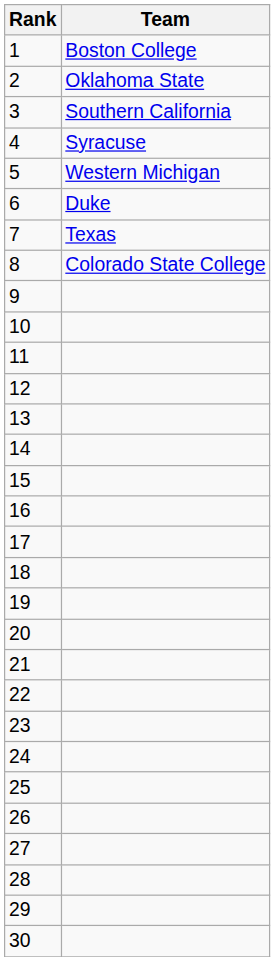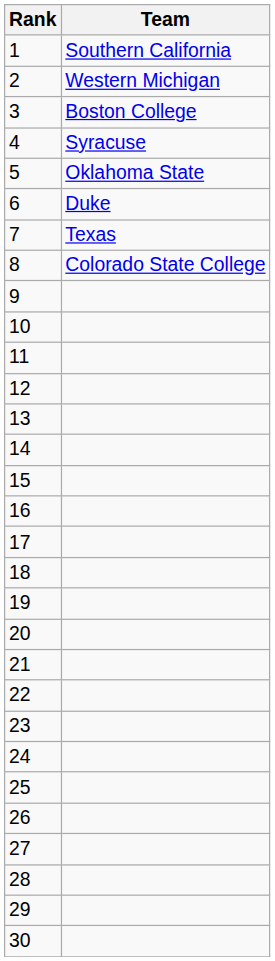 <table class=wikitable>
 <tr>
 <th>Rank</th>
 <th>Team</th>
 </tr>
 <tr>
 <td>1</td>
-<td><a href='#'>Boston College</a></td>
+<td><a href='#'>Southern California</a></td>
 </tr>
 <tr>
 <td>2</td>
-<td><a href='#'>Oklahoma State</a></td>
+<td><a href='#'>Western Michigan</a></td>
 </tr>
 <tr>
 <td>3</td>
-<td><a href='#'>Southern California</a></td>
+<td><a href='#'>Boston College</a></td>
 </tr>
 <tr>
 <td>4</td>
 <td><a href='#'>Syracuse</a></td>
 </tr>
 <tr>
 <td>5</td>
-<td><a href='#'>Western Michigan</a></td>
+<td><a href='#'>Oklahoma State</a></td>
 </tr>
 <tr>
 <td>6</td>
 <td><a href='#'>Duke</a></td>
 </tr>
 <tr>
 <td>7</td>
 <td><a href='#'>Texas</a></td>
 </tr>
 <tr>
 <td>8</td>
 <td><a href='#'>Colorado State College</a></td>
 </tr>
 <tr>
 <td>9</td>
 <td></td>
 </tr>
 <tr>
 <td>10</td>
 <td></td>
 </tr>
 <tr>
 <td>11</td>
 <td></td>
 </tr>
 <tr>
 <td>12</td>
 <td></td>
 </tr>
 <tr>
 <td>13</td>
 <td></td>
 </tr>
 <tr>
 <td>14</td>
 <td></td>
 </tr>
 <tr>
 <td>15</td>
 <td></td>
 </tr>
 <tr>
 <td>16</td>
 <td></td>
 </tr>
 <tr>
 <td>17</td>
 <td></td>
 </tr>
 <tr>
 <td>18</td>
 <td></td>
 </tr>
 <tr>
 <td>19</td>
 <td></td>
 </tr>
 <tr>
 <td>20</td>
 <td></td>
 </tr>
 <tr>
 <td>21</td>
 <td></td>
 </tr>
 <tr>
 <td>22</td>
 <td></td>
 </tr>
 <tr>
 <td>23</td>
 <td></td>
 </tr>
 <tr>
 <td>24</td>
 <td></td>
 </tr>
 <tr>
 <td>25</td>
 <td></td>
 </tr>
 <tr>
 <td>26</td>
 <td></td>
 </tr>
 <tr>
 <td>27</td>
 <td></td>
 </tr>
 <tr>
 <td>28</td>
 <td></td>
 </tr>
 <tr>
 <td>29</td>
 <td></td>
 </tr>
 <tr>
 <td>30</td>
 <td></td>
 </tr>
 </table>
